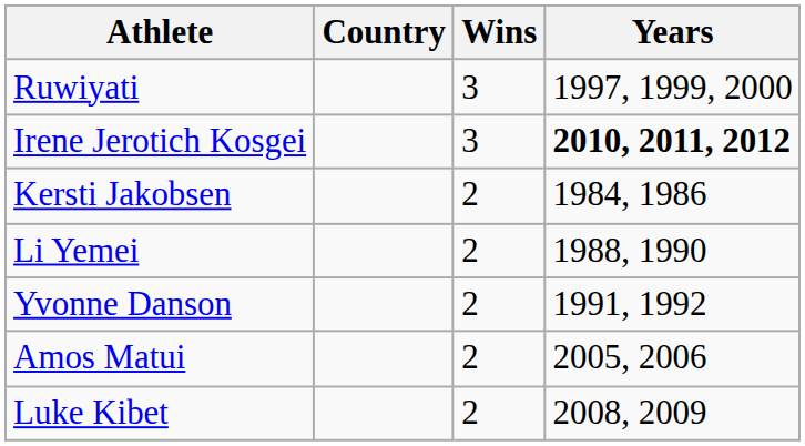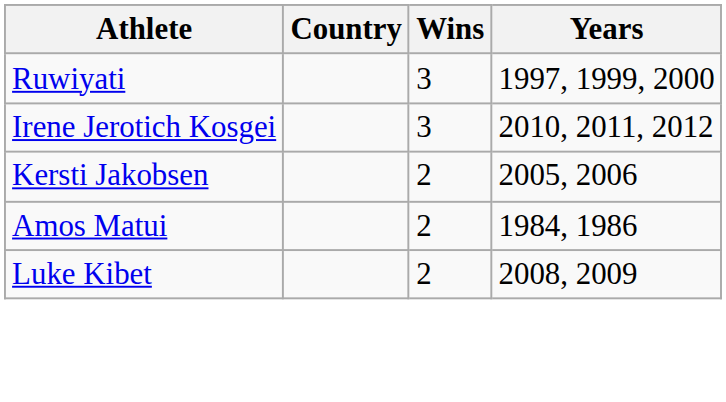 <table class="wikitable sortable">
 <tr>
 <th>Athlete</th>
 <th>Country</th>
 <th>Wins</th>
 <th>Years</th>
 </tr>
 <tr>
 <td><a href='#'>Ruwiyati</a></td>
 <td></td>
 <td>3</td>
 <td>1997, 1999, 2000</td>
 </tr>
 <tr>
 <td><a href='#'>Irene Jerotich Kosgei</a></td>
 <td></td>
 <td>3</td>
-<td><strong>2010, 2011, 2012</strong></td>
+<td>2010, 2011, 2012</td>
 </tr>
 <tr>
 <td><a href='#'>Kersti Jakobsen</a></td>
 <td></td>
 <td>2</td>
-<td>1984, 1986</td>
-</tr>
-<tr>
-<td><a href='#'>Li Yemei</a></td>
-<td></td>
-<td>2</td>
-<td>1988, 1990</td>
-</tr>
-<tr>
-<td><a href='#'>Yvonne Danson</a></td>
-<td></td>
-<td>2</td>
-<td>1991, 1992</td>
+<td>2005, 2006</td>
 </tr>
 <tr>
 <td><a href='#'>Amos Matui</a></td>
 <td></td>
 <td>2</td>
-<td>2005, 2006</td>
+<td>1984, 1986</td>
 </tr>
 <tr>
 <td><a href='#'>Luke Kibet</a></td>
 <td></td>
 <td>2</td>
 <td>2008, 2009</td>
 </tr>
 </table>
